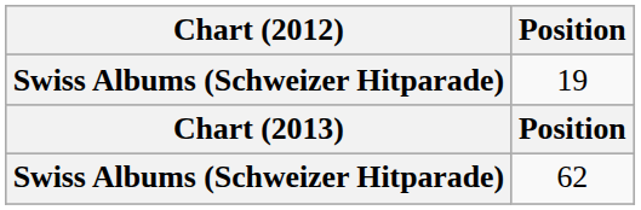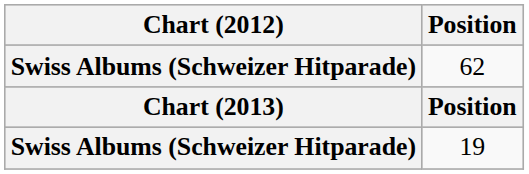 <table class="wikitable plainrowheaders" style="text-align:center">
 <tr>
 <th scope="col">Chart (2012)</th>
 <th scope="col">Position</th>
 </tr>
 <tr>
 <th scope="row">Swiss Albums (Schweizer Hitparade)</th>
-<td>19</td>
+<td>62</td>
 </tr>
 <tr>
 <th scope="col">Chart (2013)</th>
 <th scope="col">Position</th>
 </tr>
 <tr>
 <th scope="row">Swiss Albums (Schweizer Hitparade)</th>
-<td>62</td>
+<td>19</td>
 </tr>
 </table>
